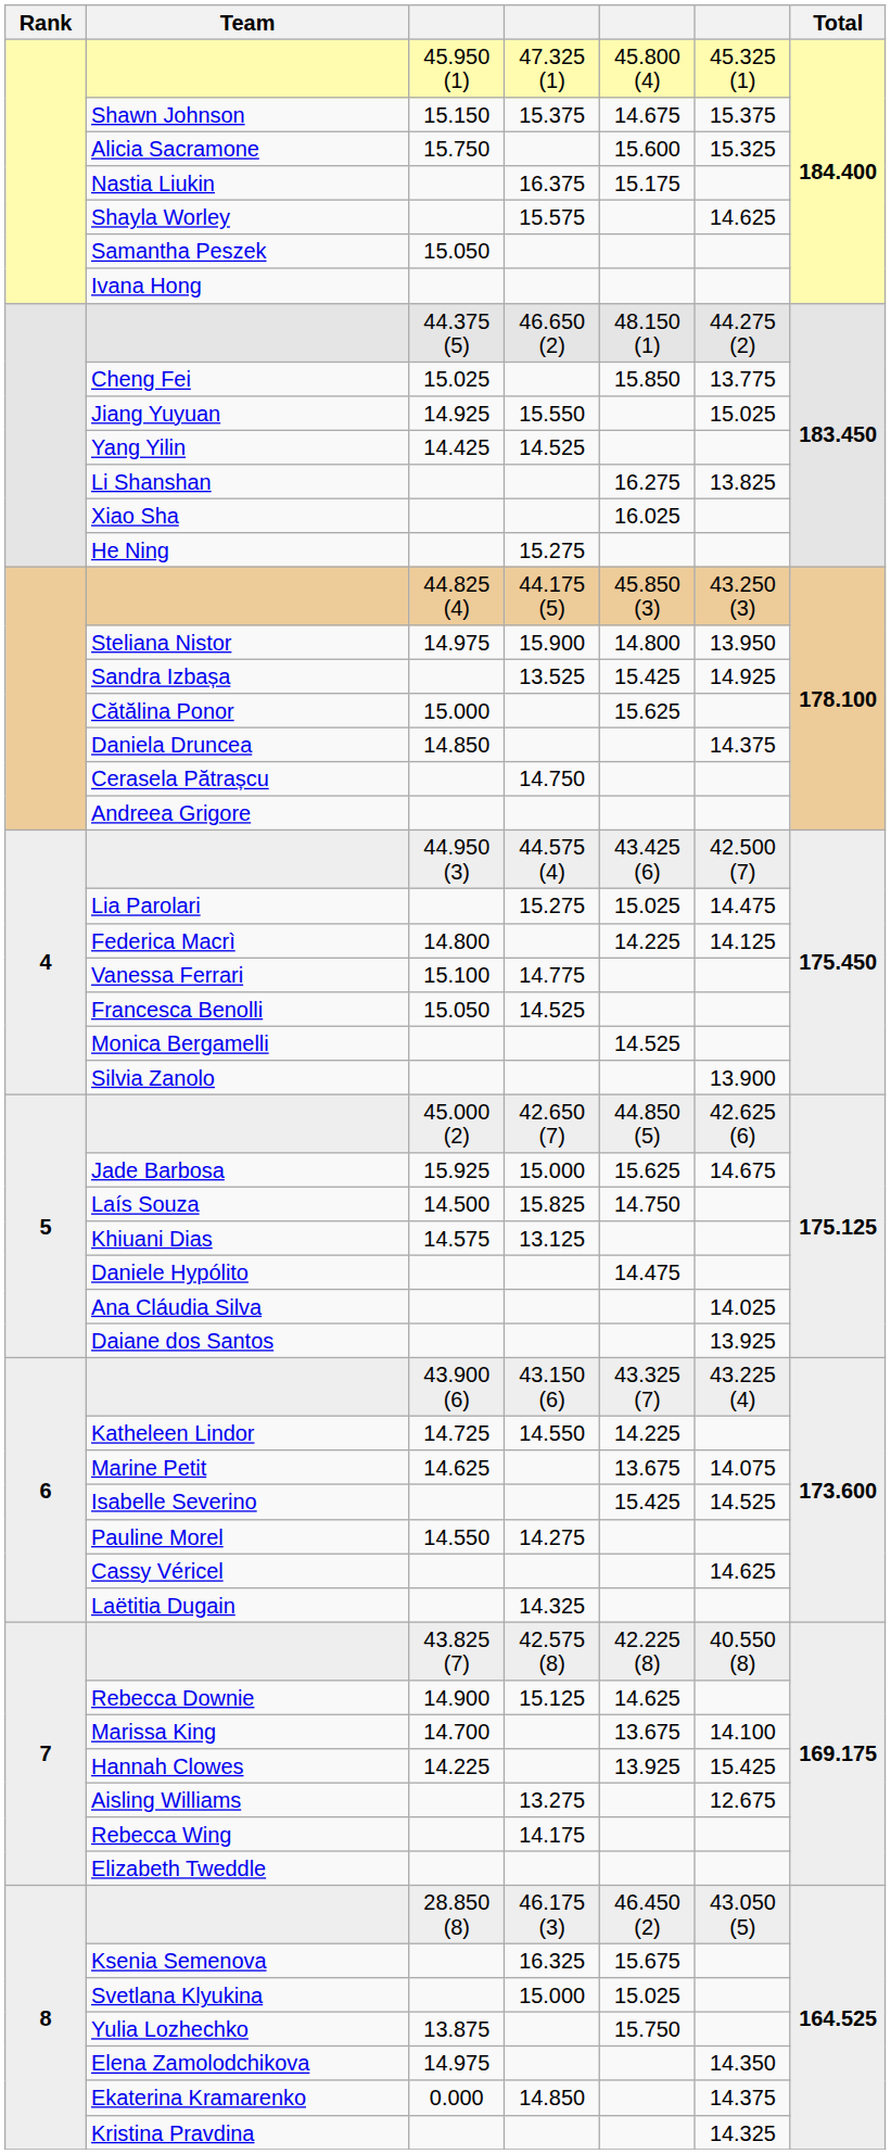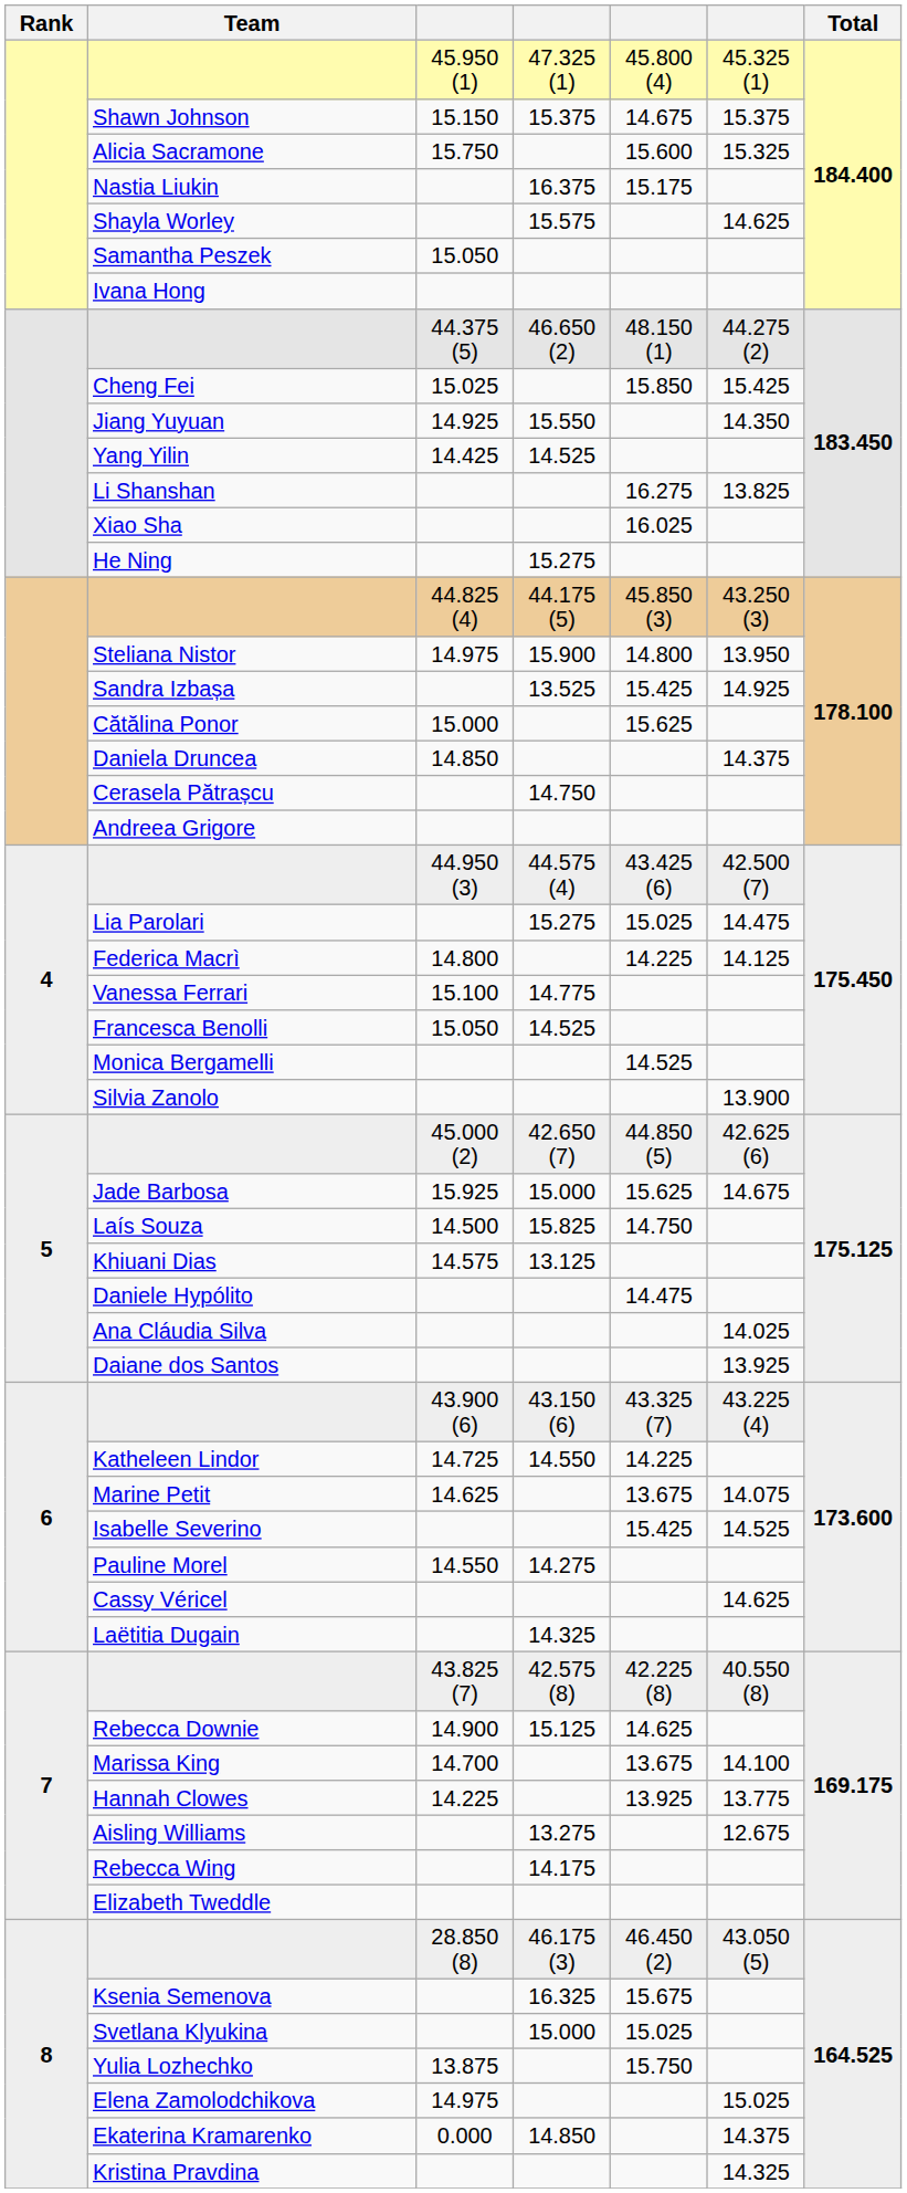 <table class="wikitable" style="text-align:center; font-size:95%">
 <tr>
 <th scope="col" style="width:50px;">Rank</th>
 <th scope="col" style="width:220px;">Team</th>
 <th scope="col" style="width:60px;"></th>
 <th scope="col" style="width:60px;"></th>
 <th scope="col" style="width:60px;"></th>
 <th scope="col" style="width:60px;"></th>
 <th scope="col" style="width:60px;">Total</th>
 </tr>
 <tr style="background:#fffcaf;">
 <td rowspan=7></td>
 <td style="text-align:left;"><strong></strong></td>
 <td>45.950 (1)</td>
 <td>47.325 (1)</td>
 <td>45.800 (4)</td>
 <td>45.325 (1)</td>
 <td rowspan=7><strong>184.400</strong></td>
 </tr>
 <tr>
 <td style="text-align:left;"><a href='#'>Shawn Johnson</a></td>
 <td>15.150</td>
 <td>15.375</td>
 <td>14.675</td>
 <td>15.375</td>
 </tr>
 <tr>
 <td style="text-align:left;"><a href='#'>Alicia Sacramone</a></td>
 <td>15.750</td>
 <td></td>
 <td>15.600</td>
 <td>15.325</td>
 </tr>
 <tr>
 <td style="text-align:left;"><a href='#'>Nastia Liukin</a></td>
 <td></td>
 <td>16.375</td>
 <td>15.175</td>
 <td></td>
 </tr>
 <tr>
 <td style="text-align:left;"><a href='#'>Shayla Worley</a></td>
 <td></td>
 <td>15.575</td>
 <td></td>
 <td>14.625</td>
 </tr>
 <tr>
 <td style="text-align:left;"><a href='#'>Samantha Peszek</a></td>
 <td>15.050</td>
 <td></td>
 <td></td>
 <td></td>
 </tr>
 <tr>
 <td style="text-align:left;"><a href='#'>Ivana Hong</a></td>
 <td></td>
 <td></td>
 <td></td>
 <td></td>
 </tr>
 <tr style="background:#e5e5e5;">
 <td rowspan=7></td>
 <td style="text-align:left;"><strong></strong></td>
 <td>44.375 (5)</td>
 <td>46.650 (2)</td>
 <td>48.150 (1)</td>
 <td>44.275 (2)</td>
 <td rowspan=7><strong>183.450</strong></td>
 </tr>
 <tr>
 <td style="text-align:left;"><a href='#'>Cheng Fei</a></td>
 <td>15.025</td>
 <td></td>
 <td>15.850</td>
-<td>13.775</td>
+<td>15.425</td>
 </tr>
 <tr>
 <td style="text-align:left;"><a href='#'>Jiang Yuyuan</a></td>
 <td>14.925</td>
 <td>15.550</td>
 <td></td>
-<td>15.025</td>
+<td>14.350</td>
 </tr>
 <tr>
 <td style="text-align:left;"><a href='#'>Yang Yilin</a></td>
 <td>14.425</td>
 <td>14.525</td>
 <td></td>
 <td></td>
 </tr>
 <tr>
 <td style="text-align:left;"><a href='#'>Li Shanshan</a></td>
 <td></td>
 <td></td>
 <td>16.275</td>
 <td>13.825</td>
 </tr>
 <tr>
 <td style="text-align:left;"><a href='#'>Xiao Sha</a></td>
 <td></td>
 <td></td>
 <td>16.025</td>
 <td></td>
 </tr>
 <tr>
 <td style="text-align:left;"><a href='#'>He Ning</a></td>
 <td></td>
 <td>15.275</td>
 <td></td>
 <td></td>
 </tr>
 <tr style="background:#ec9;">
 <td rowspan=7></td>
 <td style="text-align:left;"><strong></strong></td>
 <td>44.825 (4)</td>
 <td>44.175 (5)</td>
 <td>45.850 (3)</td>
 <td>43.250 (3)</td>
 <td rowspan=7><strong>178.100</strong></td>
 </tr>
 <tr>
 <td style="text-align:left;"><a href='#'>Steliana Nistor</a></td>
 <td>14.975</td>
 <td>15.900</td>
 <td>14.800</td>
 <td>13.950</td>
 </tr>
 <tr>
 <td style="text-align:left;"><a href='#'>Sandra Izbașa</a></td>
 <td></td>
 <td>13.525</td>
 <td>15.425</td>
 <td>14.925</td>
 </tr>
 <tr>
 <td style="text-align:left;"><a href='#'>Cătălina Ponor</a></td>
 <td>15.000</td>
 <td></td>
 <td>15.625</td>
 <td></td>
 </tr>
 <tr>
 <td style="text-align:left;"><a href='#'>Daniela Druncea</a></td>
 <td>14.850</td>
 <td></td>
 <td></td>
 <td>14.375</td>
 </tr>
 <tr>
 <td style="text-align:left;"><a href='#'>Cerasela Pătrașcu</a></td>
 <td></td>
 <td>14.750</td>
 <td></td>
 <td></td>
 </tr>
 <tr>
 <td style="text-align:left;"><a href='#'>Andreea Grigore</a></td>
 <td></td>
 <td></td>
 <td></td>
 <td></td>
 </tr>
 <tr style="background:#eee;">
 <td rowspan=7><strong>4</strong></td>
 <td style="text-align:left;"><strong></strong></td>
 <td>44.950 (3)</td>
 <td>44.575 (4)</td>
 <td>43.425 (6)</td>
 <td>42.500 (7)</td>
 <td rowspan=7><strong>175.450</strong></td>
 </tr>
 <tr>
 <td style="text-align:left;"><a href='#'>Lia Parolari</a></td>
 <td></td>
 <td>15.275</td>
 <td>15.025</td>
 <td>14.475</td>
 </tr>
 <tr>
 <td style="text-align:left;"><a href='#'>Federica Macrì</a></td>
 <td>14.800</td>
 <td></td>
 <td>14.225</td>
 <td>14.125</td>
 </tr>
 <tr>
 <td style="text-align:left;"><a href='#'>Vanessa Ferrari</a></td>
 <td>15.100</td>
 <td>14.775</td>
 <td></td>
 <td></td>
 </tr>
 <tr>
 <td style="text-align:left;"><a href='#'>Francesca Benolli</a></td>
 <td>15.050</td>
 <td>14.525</td>
 <td></td>
 <td></td>
 </tr>
 <tr>
 <td style="text-align:left;"><a href='#'>Monica Bergamelli</a></td>
 <td></td>
 <td></td>
 <td>14.525</td>
 <td></td>
 </tr>
 <tr>
 <td style="text-align:left;"><a href='#'>Silvia Zanolo</a></td>
 <td></td>
 <td></td>
 <td></td>
 <td>13.900</td>
 </tr>
 <tr style="background:#eee;">
 <td rowspan=7><strong>5</strong></td>
 <td style="text-align:left;"><strong></strong></td>
 <td>45.000 (2)</td>
 <td>42.650 (7)</td>
 <td>44.850 (5)</td>
 <td>42.625 (6)</td>
 <td rowspan=7><strong>175.125</strong></td>
 </tr>
 <tr>
 <td style="text-align:left;"><a href='#'>Jade Barbosa</a></td>
 <td>15.925</td>
 <td>15.000</td>
 <td>15.625</td>
 <td>14.675</td>
 </tr>
 <tr>
 <td style="text-align:left;"><a href='#'>Laís Souza</a></td>
 <td>14.500</td>
 <td>15.825</td>
 <td>14.750</td>
 <td></td>
 </tr>
 <tr>
 <td style="text-align:left;"><a href='#'>Khiuani Dias</a></td>
 <td>14.575</td>
 <td>13.125</td>
 <td></td>
 <td></td>
 </tr>
 <tr>
 <td style="text-align:left;"><a href='#'>Daniele Hypólito</a></td>
 <td></td>
 <td></td>
 <td>14.475</td>
 <td></td>
 </tr>
 <tr>
 <td style="text-align:left;"><a href='#'>Ana Cláudia Silva</a></td>
 <td></td>
 <td></td>
 <td></td>
 <td>14.025</td>
 </tr>
 <tr>
 <td style="text-align:left;"><a href='#'>Daiane dos Santos</a></td>
 <td></td>
 <td></td>
 <td></td>
 <td>13.925</td>
 </tr>
 <tr style="background:#eee;">
 <td rowspan=7><strong>6</strong></td>
 <td style="text-align:left;"><strong></strong></td>
 <td>43.900 (6)</td>
 <td>43.150 (6)</td>
 <td>43.325 (7)</td>
 <td>43.225 (4)</td>
 <td rowspan=7><strong>173.600</strong></td>
 </tr>
 <tr>
 <td style="text-align:left;"><a href='#'>Katheleen Lindor</a></td>
 <td>14.725</td>
 <td>14.550</td>
 <td>14.225</td>
 <td></td>
 </tr>
 <tr>
 <td style="text-align:left;"><a href='#'>Marine Petit</a></td>
 <td>14.625</td>
 <td></td>
 <td>13.675</td>
 <td>14.075</td>
 </tr>
 <tr>
 <td style="text-align:left;"><a href='#'>Isabelle Severino</a></td>
 <td></td>
 <td></td>
 <td>15.425</td>
 <td>14.525</td>
 </tr>
 <tr>
 <td style="text-align:left;"><a href='#'>Pauline Morel</a></td>
 <td>14.550</td>
 <td>14.275</td>
 <td></td>
 <td></td>
 </tr>
 <tr>
 <td style="text-align:left;"><a href='#'>Cassy Véricel</a></td>
 <td></td>
 <td></td>
 <td></td>
 <td>14.625</td>
 </tr>
 <tr>
 <td style="text-align:left;"><a href='#'>Laëtitia Dugain</a></td>
 <td></td>
 <td>14.325</td>
 <td></td>
 <td></td>
 </tr>
 <tr style="background:#eee;">
 <td rowspan=7><strong>7</strong></td>
 <td style="text-align:left;"><strong></strong></td>
 <td>43.825 (7)</td>
 <td>42.575 (8)</td>
 <td>42.225 (8)</td>
 <td>40.550 (8)</td>
 <td rowspan=7><strong>169.175</strong></td>
 </tr>
 <tr>
 <td style="text-align:left;"><a href='#'>Rebecca Downie</a></td>
 <td>14.900</td>
 <td>15.125</td>
 <td>14.625</td>
 <td></td>
 </tr>
 <tr>
 <td style="text-align:left;"><a href='#'>Marissa King</a></td>
 <td>14.700</td>
 <td></td>
 <td>13.675</td>
 <td>14.100</td>
 </tr>
 <tr>
 <td style="text-align:left;"><a href='#'>Hannah Clowes</a></td>
 <td>14.225</td>
 <td></td>
 <td>13.925</td>
-<td>15.425</td>
+<td>13.775</td>
 </tr>
 <tr>
 <td style="text-align:left;"><a href='#'>Aisling Williams</a></td>
 <td></td>
 <td>13.275</td>
 <td></td>
 <td>12.675</td>
 </tr>
 <tr>
 <td style="text-align:left;"><a href='#'>Rebecca Wing</a></td>
 <td></td>
 <td>14.175</td>
 <td></td>
 <td></td>
 </tr>
 <tr>
 <td style="text-align:left;"><a href='#'>Elizabeth Tweddle</a></td>
 <td></td>
 <td></td>
 <td></td>
 <td></td>
 </tr>
 <tr style="background:#eee;">
 <td rowspan=7><strong>8</strong></td>
 <td style="text-align:left;"><strong></strong></td>
 <td>28.850 (8)</td>
 <td>46.175 (3)</td>
 <td>46.450 (2)</td>
 <td>43.050 (5)</td>
 <td rowspan=7><strong>164.525</strong></td>
 </tr>
 <tr>
 <td style="text-align:left;"><a href='#'>Ksenia Semenova</a></td>
 <td></td>
 <td>16.325</td>
 <td>15.675</td>
 <td></td>
 </tr>
 <tr>
 <td style="text-align:left;"><a href='#'>Svetlana Klyukina</a></td>
 <td></td>
 <td>15.000</td>
 <td>15.025</td>
 <td></td>
 </tr>
 <tr>
 <td style="text-align:left;"><a href='#'>Yulia Lozhechko</a></td>
 <td>13.875</td>
 <td></td>
 <td>15.750</td>
 <td></td>
 </tr>
 <tr>
 <td style="text-align:left;"><a href='#'>Elena Zamolodchikova</a></td>
 <td>14.975</td>
 <td></td>
 <td></td>
-<td>14.350</td>
+<td>15.025</td>
 </tr>
 <tr>
 <td style="text-align:left;"><a href='#'>Ekaterina Kramarenko</a></td>
 <td>0.000</td>
 <td>14.850</td>
 <td></td>
 <td>14.375</td>
 </tr>
 <tr>
 <td style="text-align:left;"><a href='#'>Kristina Pravdina</a></td>
 <td></td>
 <td></td>
 <td></td>
 <td>14.325</td>
 </tr>
 <tr>
 </tr>
 </table>
